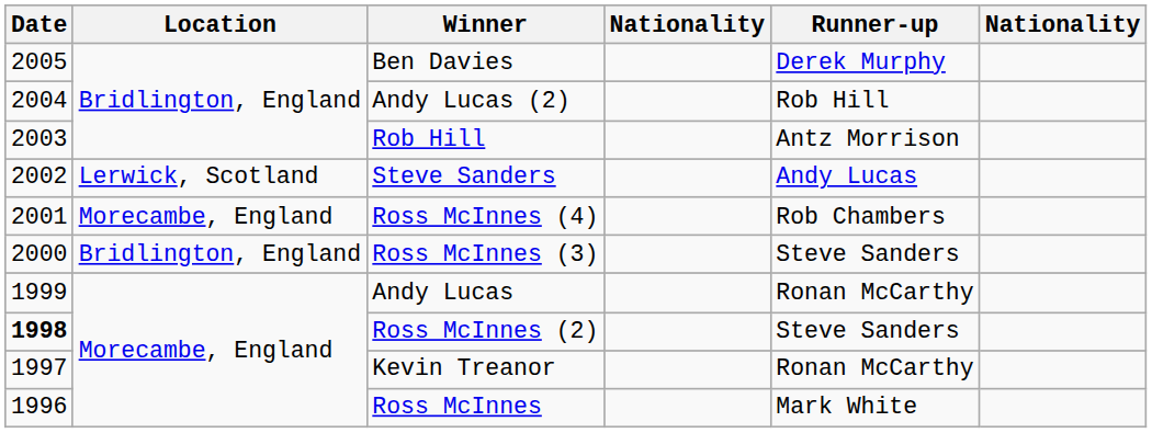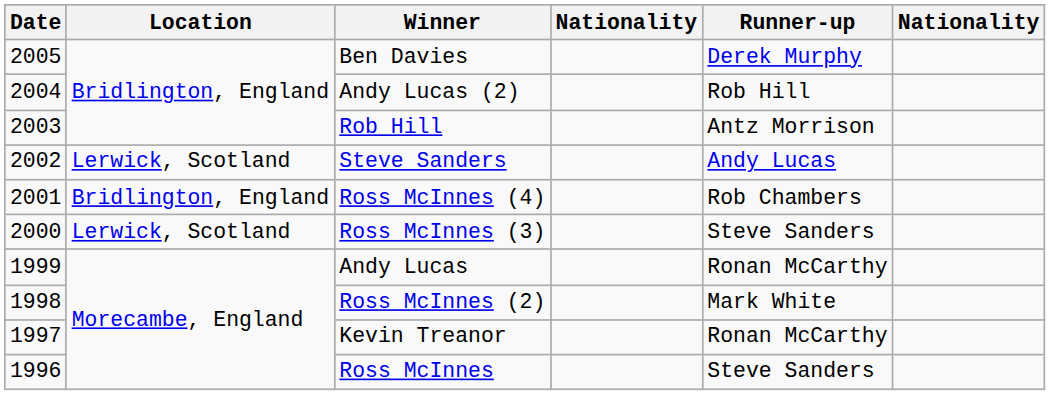 <table class="wikitable">
 <tr>
 <th>Date</th>
 <th>Location</th>
 <th>Winner</th>
 <th>Nationality</th>
 <th>Runner-up</th>
 <th>Nationality</th>
 </tr>
 <tr>
 <td>2005</td>
 <td rowspan="3"><a href='#'>Bridlington</a>, England</td>
 <td>Ben Davies</td>
 <td></td>
 <td><a href='#'>Derek Murphy</a></td>
 <td></td>
 </tr>
 <tr>
 <td>2004</td>
 <td>Andy Lucas (2)</td>
 <td></td>
 <td>Rob Hill</td>
 <td></td>
 </tr>
 <tr>
 <td>2003</td>
 <td><a href='#'>Rob Hill</a></td>
 <td></td>
 <td>Antz Morrison</td>
 <td></td>
 </tr>
 <tr>
 <td>2002</td>
 <td><a href='#'>Lerwick</a>, Scotland</td>
 <td><a href='#'>Steve Sanders</a></td>
 <td></td>
 <td><a href='#'>Andy Lucas</a></td>
 <td></td>
 </tr>
 <tr>
 <td>2001</td>
-<td><a href='#'>Morecambe</a>, England</td>
+<td><a href='#'>Bridlington</a>, England</td>
 <td><a href='#'>Ross McInnes</a> (4)</td>
 <td></td>
 <td>Rob Chambers</td>
 <td></td>
 </tr>
 <tr>
 <td>2000</td>
-<td><a href='#'>Bridlington</a>, England</td>
+<td><a href='#'>Lerwick</a>, Scotland</td>
 <td><a href='#'>Ross McInnes</a> (3)</td>
 <td></td>
 <td>Steve Sanders</td>
 <td></td>
 </tr>
 <tr>
 <td>1999</td>
 <td rowspan="4"><a href='#'>Morecambe</a>, England</td>
 <td>Andy Lucas</td>
 <td></td>
 <td>Ronan McCarthy</td>
 <td></td>
 </tr>
 <tr>
-<td><strong>1998</strong></td>
+<td>1998</td>
 <td><a href='#'>Ross McInnes</a> (2)</td>
 <td></td>
-<td>Steve Sanders</td>
+<td>Mark White</td>
 <td></td>
 </tr>
 <tr>
 <td>1997</td>
 <td>Kevin Treanor</td>
 <td></td>
 <td>Ronan McCarthy</td>
 <td></td>
 </tr>
 <tr>
 <td>1996</td>
 <td><a href='#'>Ross McInnes</a></td>
 <td></td>
-<td>Mark White</td>
+<td>Steve Sanders</td>
 <td></td>
 </tr>
 </table>
